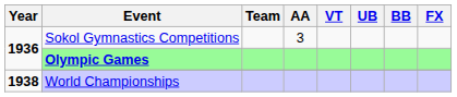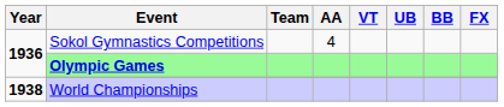 <table class="wikitable" style="text-align:center; font-size:95%;">
 <tr>
 <th align=center>Year</th>
 <th align=center>Event</th>
 <th style="width:30px;">Team</th>
 <th style="width:30px;">AA</th>
 <th style="width:30px;"><a href='#'>VT</a></th>
 <th style="width:30px;"><a href='#'>UB</a></th>
 <th style="width:30px;"><a href='#'>BB</a></th>
 <th style="width:30px;"><a href='#'>FX</a></th>
 </tr>
 <tr>
 <td rowspan="2"><strong>1936</strong></td>
 <td align=left><a href='#'>Sokol Gymnastics Competitions</a></td>
 <td></td>
-<td>3</td>
+<td>4</td>
 <td></td>
 <td></td>
 <td></td>
 <td></td>
 </tr>
 <tr style="background:#98fb98;">
 <td align=left><strong><a href='#'>Olympic Games</a></strong></td>
 <td></td>
 <td></td>
 <td></td>
 <td></td>
 <td></td>
 <td></td>
 </tr>
 <tr>
 <td rowspan="2"><strong>1938</strong></td>
 </tr>
 <tr bgcolor=#CCCCFF>
 <td align=left><a href='#'>World Championships</a></td>
 <td></td>
 <td></td>
 <td></td>
 <td></td>
 <td></td>
 <td></td>
 </tr>
 </table>
